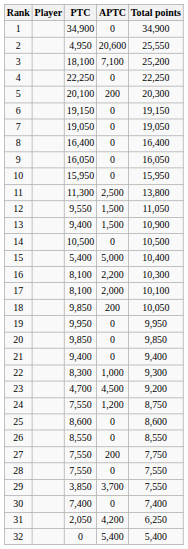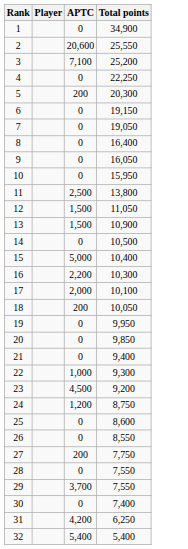 <table class="wikitable" style="font-size: 85%">
 <tr>
 <th>Rank</th>
 <th>Player</th>
-<th>PTC</th>
 <th>APTC</th>
 <th>Total points</th>
 </tr>
 <tr>
 <td align="center">1</td>
 <td></td>
-<td align="center">34,900</td>
 <td align="center">0</td>
 <td align="center">34,900</td>
 </tr>
 <tr>
 <td align="center">2</td>
 <td></td>
-<td align="center">4,950</td>
 <td align="center">20,600</td>
 <td align="center">25,550</td>
 </tr>
 <tr>
 <td align="center">3</td>
 <td></td>
-<td align="center">18,100</td>
 <td align="center">7,100</td>
 <td align="center">25,200</td>
 </tr>
 <tr>
 <td align="center">4</td>
 <td></td>
-<td align="center">22,250</td>
 <td align="center">0</td>
 <td align="center">22,250</td>
 </tr>
 <tr>
 <td align="center">5</td>
 <td></td>
-<td align="center">20,100</td>
 <td align="center">200</td>
 <td align="center">20,300</td>
 </tr>
 <tr>
 <td align="center">6</td>
 <td></td>
-<td align="center">19,150</td>
 <td align="center">0</td>
 <td align="center">19,150</td>
 </tr>
 <tr>
 <td align="center">7</td>
 <td></td>
-<td align="center">19,050</td>
 <td align="center">0</td>
 <td align="center">19,050</td>
 </tr>
 <tr>
 <td align="center">8</td>
 <td></td>
-<td align="center">16,400</td>
 <td align="center">0</td>
 <td align="center">16,400</td>
 </tr>
 <tr>
 <td align="center">9</td>
 <td></td>
-<td align="center">16,050</td>
 <td align="center">0</td>
 <td align="center">16,050</td>
 </tr>
 <tr>
 <td align="center">10</td>
 <td></td>
-<td align="center">15,950</td>
 <td align="center">0</td>
 <td align="center">15,950</td>
 </tr>
 <tr>
 <td align="center">11</td>
 <td></td>
-<td align="center">11,300</td>
 <td align="center">2,500</td>
 <td align="center">13,800</td>
 </tr>
 <tr>
 <td align="center">12</td>
 <td></td>
-<td align="center">9,550</td>
 <td align="center">1,500</td>
 <td align="center">11,050</td>
 </tr>
 <tr>
 <td align="center">13</td>
 <td></td>
-<td align="center">9,400</td>
 <td align="center">1,500</td>
 <td align="center">10,900</td>
 </tr>
 <tr>
 <td align="center">14</td>
 <td></td>
-<td align="center">10,500</td>
 <td align="center">0</td>
 <td align="center">10,500</td>
 </tr>
 <tr>
 <td align="center">15</td>
 <td></td>
-<td align="center">5,400</td>
 <td align="center">5,000</td>
 <td align="center">10,400</td>
 </tr>
 <tr>
 <td align="center">16</td>
 <td></td>
-<td align="center">8,100</td>
 <td align="center">2,200</td>
 <td align="center">10,300</td>
 </tr>
 <tr>
 <td align="center">17</td>
 <td></td>
-<td align="center">8,100</td>
 <td align="center">2,000</td>
 <td align="center">10,100</td>
 </tr>
 <tr>
 <td align="center">18</td>
 <td></td>
-<td align="center">9,850</td>
 <td align="center">200</td>
 <td align="center">10,050</td>
 </tr>
 <tr>
 <td align="center">19</td>
 <td></td>
-<td align="center">9,950</td>
 <td align="center">0</td>
 <td align="center">9,950</td>
 </tr>
 <tr>
 <td align="center">20</td>
 <td></td>
-<td align="center">9,850</td>
 <td align="center">0</td>
 <td align="center">9,850</td>
 </tr>
 <tr>
 <td align="center">21</td>
 <td></td>
-<td align="center">9,400</td>
 <td align="center">0</td>
 <td align="center">9,400</td>
 </tr>
 <tr>
 <td align="center">22</td>
 <td></td>
-<td align="center">8,300</td>
 <td align="center">1,000</td>
 <td align="center">9,300</td>
 </tr>
 <tr>
 <td align="center">23</td>
 <td></td>
-<td align="center">4,700</td>
 <td align="center">4,500</td>
 <td align="center">9,200</td>
 </tr>
 <tr>
 <td align="center">24</td>
 <td></td>
-<td align="center">7,550</td>
 <td align="center">1,200</td>
 <td align="center">8,750</td>
 </tr>
 <tr>
 <td align="center">25</td>
 <td></td>
-<td align="center">8,600</td>
 <td align="center">0</td>
 <td align="center">8,600</td>
 </tr>
 <tr>
 <td align="center">26</td>
 <td></td>
-<td align="center">8,550</td>
 <td align="center">0</td>
 <td align="center">8,550</td>
 </tr>
 <tr>
 <td align="center">27</td>
 <td></td>
-<td align="center">7,550</td>
 <td align="center">200</td>
 <td align="center">7,750</td>
 </tr>
 <tr>
 <td align="center">28</td>
 <td></td>
-<td align="center">7,550</td>
 <td align="center">0</td>
 <td align="center">7,550</td>
 </tr>
 <tr>
 <td align="center">29</td>
 <td></td>
-<td align="center">3,850</td>
 <td align="center">3,700</td>
 <td align="center">7,550</td>
 </tr>
 <tr>
 <td align="center">30</td>
 <td></td>
-<td align="center">7,400</td>
 <td align="center">0</td>
 <td align="center">7,400</td>
 </tr>
 <tr>
 <td align="center">31</td>
 <td></td>
-<td align="center">2,050</td>
 <td align="center">4,200</td>
 <td align="center">6,250</td>
 </tr>
 <tr>
 <td align="center">32</td>
 <td></td>
-<td align="center">0</td>
 <td align="center">5,400</td>
 <td align="center">5,400</td>
 </tr>
 </table>
